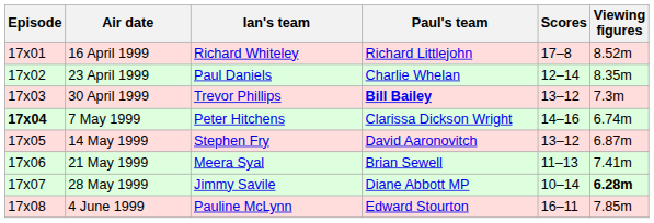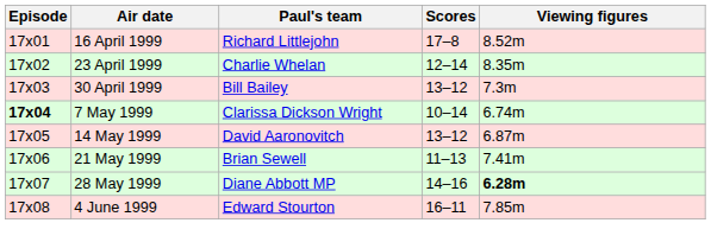 <table class="wikitable" style="width:745px;">
 <tr>
 <th style="width:5%;">Episode</th>
 <th style="width:23%;">Air date</th>
-<th style="width:31%;">Ian's team</th>
 <th style="width:31%;">Paul's team</th>
 <th style="width:6%;">Scores</th>
 <th style="width:120%;">Viewing figures</th>
 </tr>
 <tr style="background:#fdd;">
 <td>17x01</td>
 <td>16 April 1999</td>
-<td><a href='#'>Richard Whiteley</a></td>
 <td><a href='#'>Richard Littlejohn</a></td>
 <td>17–8</td>
 <td>8.52m</td>
 </tr>
 <tr style="background:#dfd;">
 <td>17x02</td>
 <td>23 April 1999</td>
-<td><a href='#'>Paul Daniels</a></td>
 <td><a href='#'>Charlie Whelan</a></td>
 <td>12–14</td>
 <td>8.35m</td>
 </tr>
 <tr style="background:#fdd;">
 <td>17x03</td>
 <td>30 April 1999</td>
-<td><a href='#'>Trevor Phillips</a></td>
-<td><strong><a href='#'>Bill Bailey</a></strong></td>
+<td><a href='#'>Bill Bailey</a></td>
 <td>13–12</td>
 <td>7.3m</td>
 </tr>
 <tr style="background:#dfd;">
 <td><strong>17x04</strong></td>
 <td>7 May 1999</td>
-<td><a href='#'>Peter Hitchens</a></td>
 <td><a href='#'>Clarissa Dickson Wright</a></td>
-<td>14–16</td>
+<td>10–14</td>
 <td>6.74m</td>
 </tr>
 <tr style="background:#fdd;">
 <td>17x05</td>
 <td>14 May 1999</td>
-<td><a href='#'>Stephen Fry</a></td>
 <td><a href='#'>David Aaronovitch</a></td>
 <td>13–12</td>
 <td>6.87m</td>
 </tr>
 <tr style="background:#dfd;">
 <td>17x06</td>
 <td>21 May 1999</td>
-<td><a href='#'>Meera Syal</a></td>
 <td><a href='#'>Brian Sewell</a></td>
 <td>11–13</td>
 <td>7.41m</td>
 </tr>
 <tr style="background:#dfd;">
 <td>17x07</td>
 <td>28 May 1999</td>
-<td><a href='#'>Jimmy Savile</a></td>
 <td><a href='#'>Diane Abbott MP</a></td>
-<td>10–14</td>
+<td>14–16</td>
 <td><strong>6.28m</strong></td>
 </tr>
 <tr style="background:#fdd;">
 <td>17x08</td>
 <td>4 June 1999</td>
-<td><a href='#'>Pauline McLynn</a></td>
 <td><a href='#'>Edward Stourton</a></td>
 <td>16–11</td>
 <td>7.85m</td>
 </tr>
 </table>
